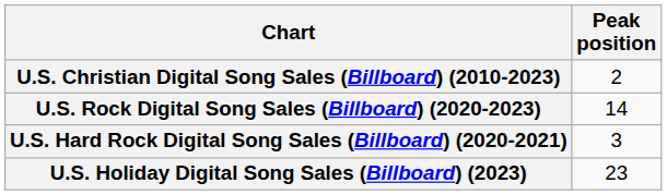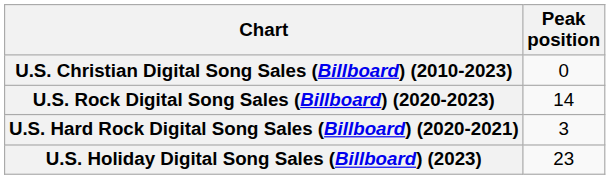 <table class="wikitable sortable plainrowheaders" style="text-align:center">
 <tr>
 <th>Chart</th>
 <th>Peak<br>position</th>
 </tr>
 <tr>
 <th scope="row">U.S. Christian Digital Song Sales (<em><a href='#'>Billboard</a></em>) (2010-2023)</th>
-<td>2</td>
+<td>0</td>
 </tr>
 <tr>
 <th scope="row">U.S. Rock Digital Song Sales (<em><a href='#'>Billboard</a></em>) (2020-2023)</th>
 <td>14</td>
 </tr>
 <tr>
 <th scope="row">U.S. Hard Rock Digital Song Sales (<em><a href='#'>Billboard</a></em>) (2020-2021)</th>
 <td>3</td>
 </tr>
 <tr>
 <th scope="row">U.S. Holiday Digital Song Sales (<em><a href='#'>Billboard</a></em>) (2023)</th>
 <td>23</td>
 </tr>
 </table>
